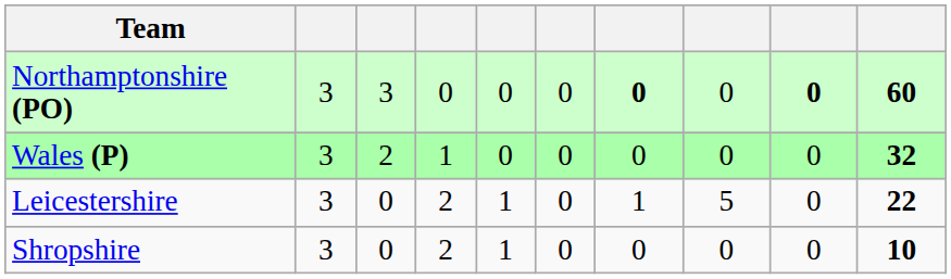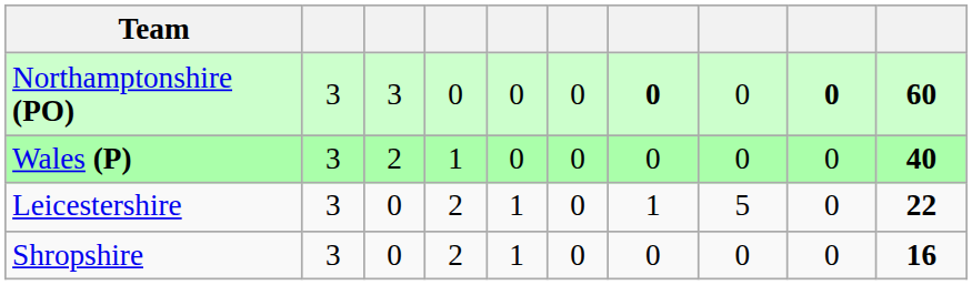 <table class="wikitable" style="text-align:center">
 <tr>
 <th width="150">Team</th>
 <th width="25"></th>
 <th width="25"></th>
 <th width="25"></th>
 <th width="25"></th>
 <th width="25"></th>
 <th width="40"></th>
 <th width="40"></th>
 <th width="40"></th>
 <th width="40"></th>
 </tr>
 <tr style="background:#cfc">
 <td style="text-align:left"><a href='#'>Northamptonshire</a> <strong>(PO)</strong></td>
 <td>3</td>
 <td>3</td>
 <td>0</td>
 <td>0</td>
 <td>0</td>
 <td><strong>0</strong></td>
 <td>0</td>
 <td><strong>0</strong></td>
 <td><strong>60</strong></td>
 </tr>
 <tr style="background:#afa">
 <td style="text-align:left"><a href='#'>Wales</a> <strong>(P)</strong></td>
 <td>3</td>
 <td>2</td>
 <td>1</td>
 <td>0</td>
 <td>0</td>
 <td>0</td>
 <td>0</td>
 <td>0</td>
-<td><strong>32</strong></td>
+<td><strong>40</strong></td>
 </tr>
 <tr>
 <td style="text-align:left"><a href='#'>Leicestershire</a></td>
 <td>3</td>
 <td>0</td>
 <td>2</td>
 <td>1</td>
 <td>0</td>
 <td>1</td>
 <td>5</td>
 <td>0</td>
 <td><strong>22</strong></td>
 </tr>
 <tr>
 <td style="text-align:left"><a href='#'>Shropshire</a></td>
 <td>3</td>
 <td>0</td>
 <td>2</td>
 <td>1</td>
 <td>0</td>
 <td>0</td>
 <td>0</td>
 <td>0</td>
-<td><strong>10</strong></td>
+<td><strong>16</strong></td>
 </tr>
 </table>
